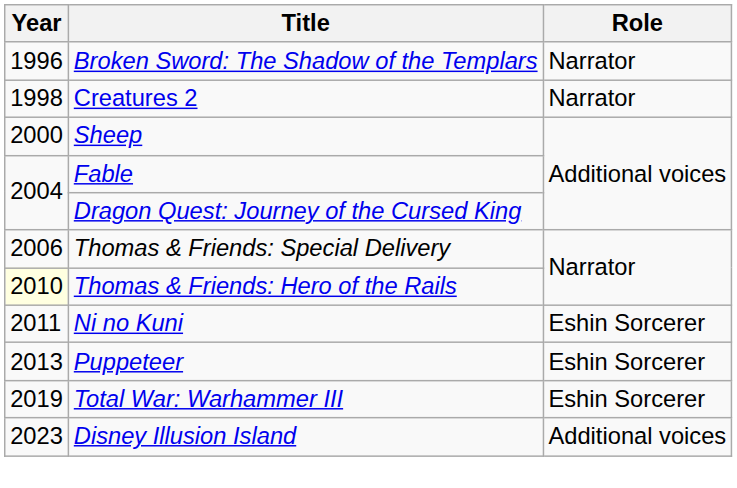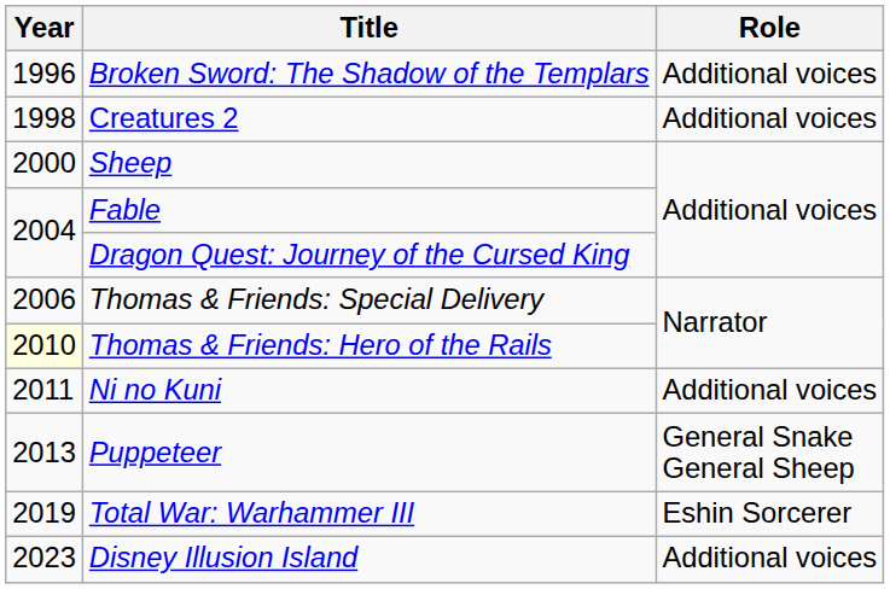 <table class="wikitable">
 <tr>
 <th>Year</th>
 <th>Title</th>
 <th>Role</th>
 </tr>
 <tr>
 <td>1996</td>
 <td><em><a href='#'>Broken Sword: The Shadow of the Templars</a></em></td>
-<td>Narrator</td>
+<td>Additional voices</td>
 </tr>
 <tr>
 <td>1998</td>
 <td><a href='#'>Creatures 2</a></td>
-<td>Narrator</td>
+<td>Additional voices</td>
 </tr>
 <tr>
 <td>2000</td>
 <td><em><a href='#'>Sheep</a></em></td>
 <td rowspan="3">Additional voices</td>
 </tr>
 <tr>
 <td Rowspan='2'>2004</td>
 <td><em><a href='#'>Fable</a></em></td>
 </tr>
 <tr>
 <td><em><a href='#'>Dragon Quest: Journey of the Cursed King</a></em></td>
 </tr>
 <tr>
 <td>2006</td>
 <td><em>Thomas & Friends: Special Delivery</em></td>
 <td rowspan="2">Narrator</td>
 </tr>
 <tr>
 <td style="background: lightyellow;">2010</td>
 <td><em><a href='#'>Thomas & Friends: Hero of the Rails</a></em></td>
 </tr>
 <tr>
 <td>2011</td>
 <td><em><a href='#'>Ni no Kuni</a></em></td>
-<td>Eshin Sorcerer</td>
+<td>Additional voices</td>
 </tr>
 <tr>
 <td>2013</td>
 <td><em><a href='#'>Puppeteer</a></em></td>
-<td>Eshin Sorcerer</td>
+<td>General Snake<br>General Sheep</td>
 </tr>
 <tr>
 <td>2019</td>
 <td><em><a href='#'>Total War: Warhammer III</a></em></td>
 <td>Eshin Sorcerer</td>
 </tr>
 <tr>
 <td>2023</td>
 <td><em><a href='#'>Disney Illusion Island</a></em></td>
 <td>Additional voices</td>
 </tr>
 </table>
